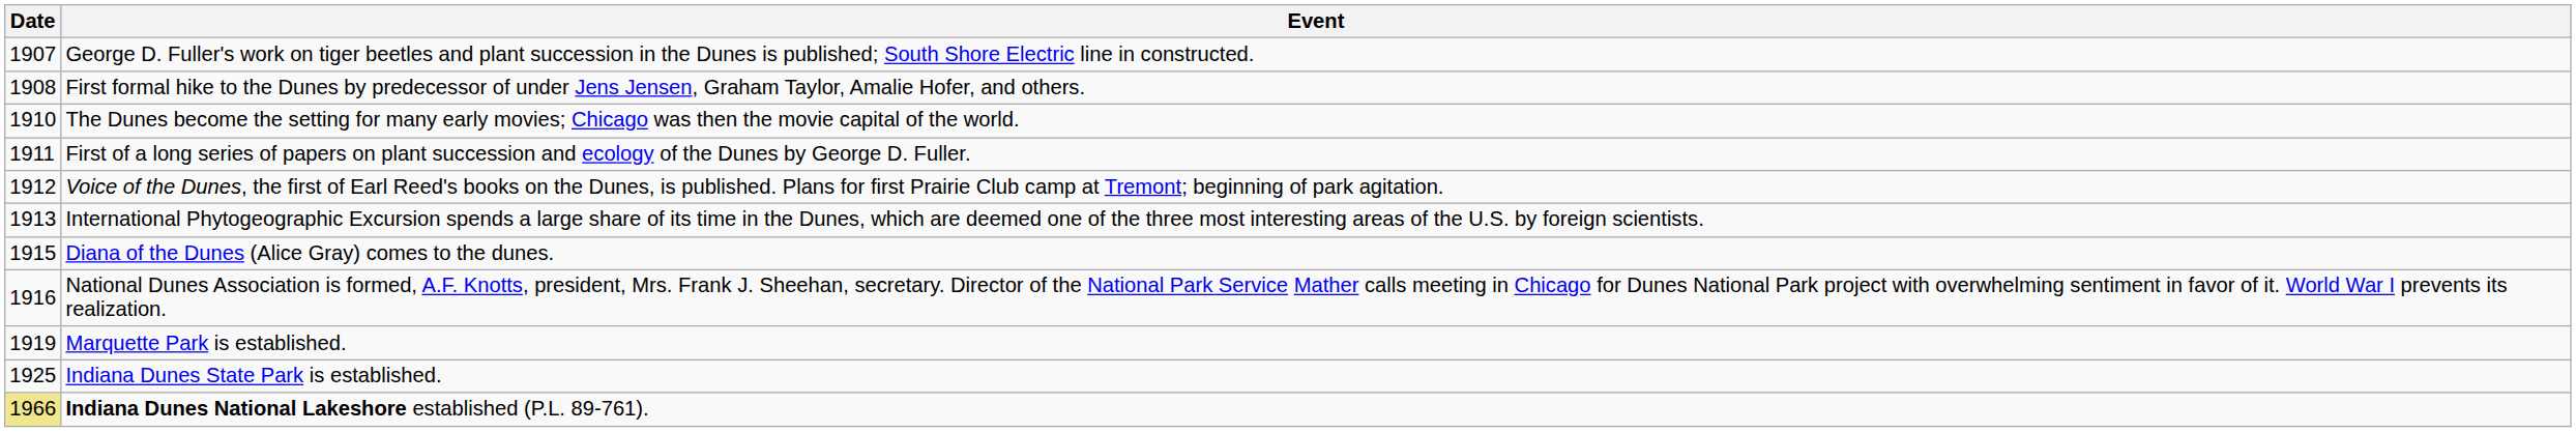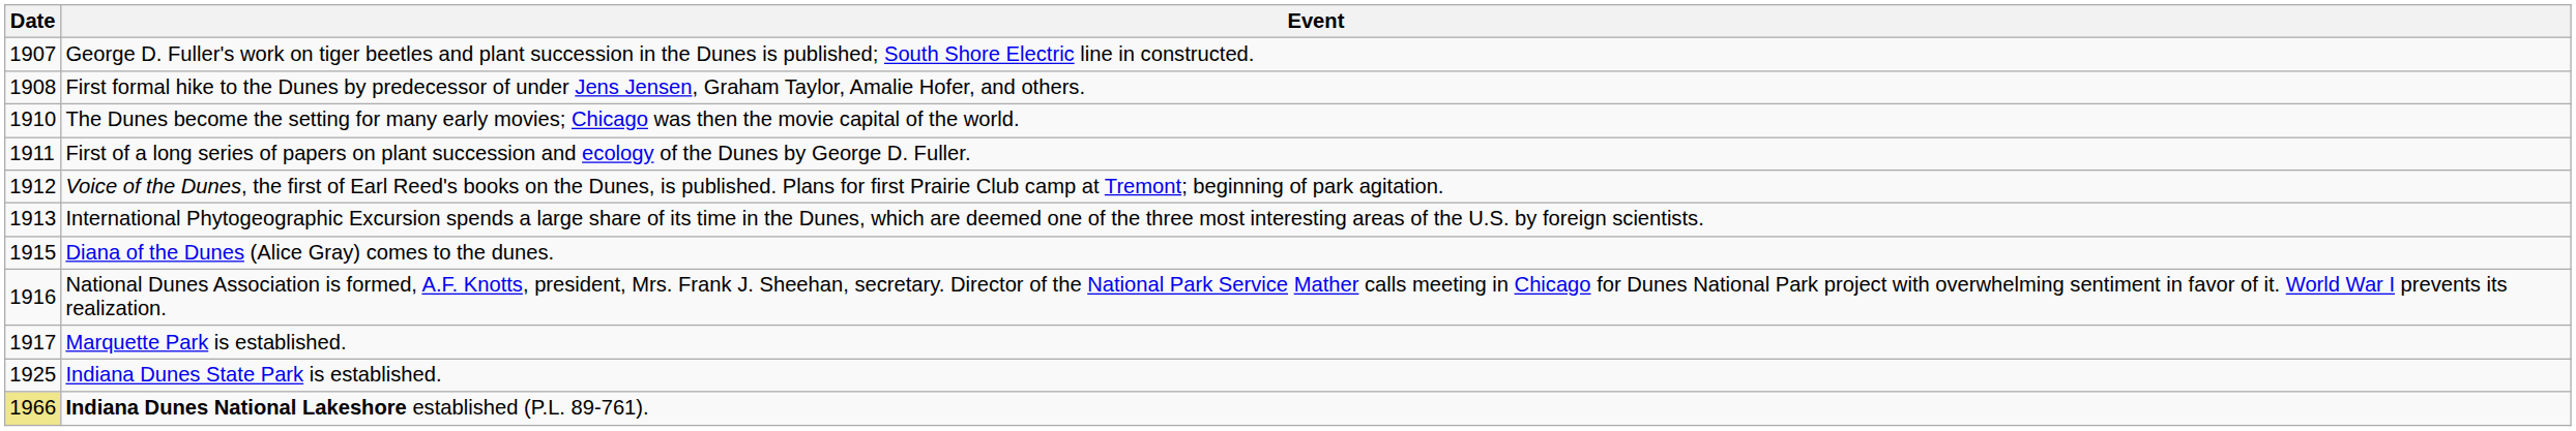 <table class="wikitable">
 <tr>
 <th>Date</th>
 <th>Event</th>
 </tr>
 <tr>
 <td>1907</td>
 <td>George D. Fuller's work on tiger beetles and plant succession in the Dunes is published; <a href='#'>South Shore Electric</a> line in constructed.</td>
 </tr>
 <tr>
 <td>1908</td>
 <td>First formal hike to the Dunes by predecessor of  under <a href='#'>Jens Jensen</a>, Graham Taylor, Amalie Hofer, and others.</td>
 </tr>
 <tr>
 <td>1910</td>
 <td>The Dunes become the setting for many early movies; <a href='#'>Chicago</a> was then the movie capital of the world.</td>
 </tr>
 <tr>
 <td>1911</td>
 <td>First of a long series of papers on plant succession and <a href='#'>ecology</a> of the Dunes by George D. Fuller.</td>
 </tr>
 <tr>
 <td>1912</td>
 <td><em>Voice of the Dunes</em>, the first of Earl Reed's books on the Dunes, is published. Plans for first Prairie Club camp at <a href='#'>Tremont</a>; beginning of park agitation.</td>
 </tr>
 <tr>
 <td>1913</td>
 <td>International Phytogeographic Excursion spends a large share of its time in the Dunes, which are deemed one of the three most interesting areas of the U.S. by foreign scientists.</td>
 </tr>
 <tr>
 <td>1915</td>
 <td><a href='#'>Diana of the Dunes</a> (Alice Gray) comes to the dunes.</td>
 </tr>
 <tr>
 <td>1916</td>
 <td>National Dunes Association is formed, <a href='#'>A.F. Knotts</a>, president, Mrs. Frank J. Sheehan, secretary. Director of the <a href='#'>National Park Service</a> <a href='#'>Mather</a> calls meeting in <a href='#'>Chicago</a> for Dunes National Park project with overwhelming sentiment in favor of it. <a href='#'>World War I</a> prevents its realization.</td>
 </tr>
 <tr>
-<td>1919</td>
+<td>1917</td>
 <td><a href='#'>Marquette Park</a> is established.</td>
 </tr>
 <tr>
 <td>1925</td>
 <td><a href='#'>Indiana Dunes State Park</a> is established.</td>
 </tr>
 <tr>
 <td style="background: khaki;">1966</td>
 <td><strong>Indiana Dunes National Lakeshore</strong> established (P.L. 89-761).</td>
 </tr>
 </table>
